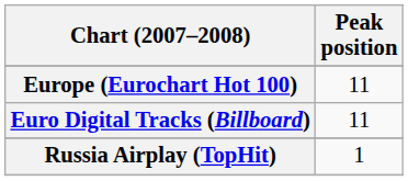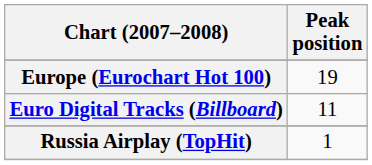 <table class="wikitable sortable plainrowheaders" style="text-align:center">
 <tr>
 <th scope="col">Chart (2007–2008)</th>
 <th scope="col">Peak<br>position</th>
 </tr>
 <tr>
 </tr>
 <tr>
 </tr>
 <tr>
 </tr>
 <tr>
 </tr>
 <tr>
 </tr>
 <tr>
 <th scope="row">Europe (<a href='#'>Eurochart Hot 100</a>)</th>
-<td>11</td>
+<td>19</td>
 </tr>
 <tr>
 <th scope="row"><a href='#'>Euro Digital Tracks</a> (<em><a href='#'>Billboard</a></em>)</th>
 <td>11</td>
 </tr>
 <tr>
 </tr>
 <tr>
 </tr>
 <tr>
 </tr>
 <tr>
 </tr>
 <tr>
 </tr>
 <tr>
 </tr>
 <tr>
 </tr>
 <tr>
 </tr>
 <tr>
 <th scope="row">Russia Airplay (<a href='#'>TopHit</a>)</th>
 <td>1</td>
 </tr>
 <tr>
 </tr>
 <tr>
 </tr>
 <tr>
 </tr>
 <tr>
 </tr>
 <tr>
 </tr>
 </table>
